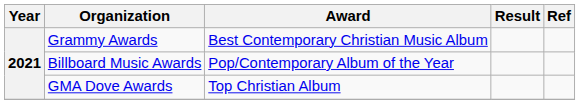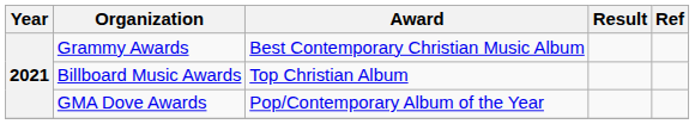 <table class="wikitable plainrowheaders">
 <tr>
 <th>Year</th>
 <th>Organization</th>
 <th>Award</th>
 <th>Result</th>
 <th>Ref</th>
 </tr>
 <tr>
 <th scope="row" rowspan="3">2021</th>
 <td><a href='#'>Grammy Awards</a></td>
 <td><a href='#'>Best Contemporary Christian Music Album</a></td>
 <td></td>
 <td></td>
 </tr>
 <tr>
 <td><a href='#'>Billboard Music Awards</a></td>
-<td><a href='#'>Pop/Contemporary Album of the Year</a></td>
+<td><a href='#'>Top Christian Album</a></td>
 <td></td>
 <td></td>
 </tr>
 <tr>
 <td><a href='#'>GMA Dove Awards</a></td>
-<td><a href='#'>Top Christian Album</a></td>
+<td><a href='#'>Pop/Contemporary Album of the Year</a></td>
 <td></td>
 <td></td>
 </tr>
 <tr>
 </tr>
 </table>
